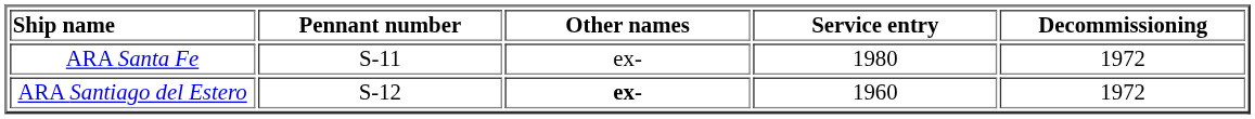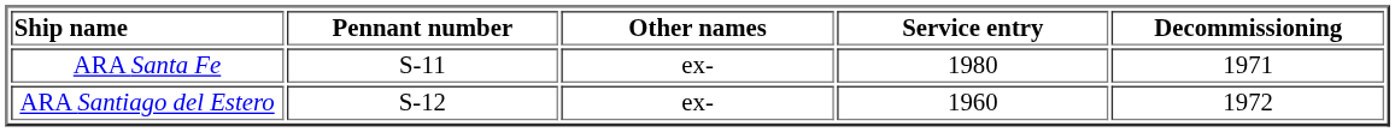 <table width="100%" border="2">
 <tr>
 <th width="16%" align="left">Ship name</th>
 <th width="16%" align="center">Pennant number</th>
 <th width="16%" align="center">Other names</th>
 <th width="16%" align="center">Service entry</th>
 <th width="16%" align="center">Decommissioning</th>
 </tr>
 <tr>
 <td align="center"><a href='#'>ARA <em>Santa Fe</em></a></td>
 <td align="center">S-11</td>
 <td align="center">ex-</td>
 <td align="center">1980</td>
-<td align="center">1972</td>
+<td align="center">1971</td>
 </tr>
 <tr>
 <td align="center"><a href='#'>ARA <em>Santiago del Estero</em></a></td>
 <td align="center">S-12</td>
-<td align="center"><strong>ex-</strong></td>
+<td align="center">ex-</td>
 <td align="center">1960</td>
 <td align="center">1972</td>
 </tr>
 </table>
